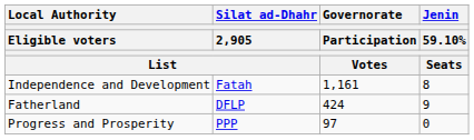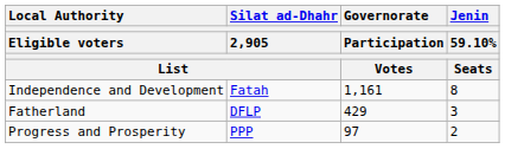 <table class="wikitable">
 <tr>
 <th style="text-align:left;">Local Authority</th>
 <th style="text-align:left;"><a href='#'>Silat ad-Dhahr</a></th>
 <th style="text-align:left;">Governorate</th>
 <th style="text-align:left;"><a href='#'>Jenin</a></th>
 </tr>
 <tr>
 <th colspan=4></th>
 </tr>
 <tr>
 <th style="text-align:left;">Eligible voters</th>
 <th style="text-align:left;">2,905</th>
 <th style="text-align:left;">Participation</th>
 <th style="text-align:left;">59.10%</th>
 </tr>
 <tr>
 <th colspan=4></th>
 </tr>
 <tr>
 <th colspan=2>List</th>
 <th>Votes</th>
 <th>Seats</th>
 </tr>
 <tr>
 <td>Independence and Development</td>
 <td><a href='#'>Fatah</a></td>
 <td>1,161</td>
 <td>8</td>
 </tr>
 <tr>
 <td>Fatherland</td>
 <td><a href='#'>DFLP</a></td>
-<td>424</td>
-<td>9</td>
+<td>429</td>
+<td>3</td>
 </tr>
 <tr>
 <td>Progress and Prosperity</td>
 <td><a href='#'>PPP</a></td>
 <td>97</td>
-<td>0</td>
+<td>2</td>
 </tr>
 </table>
